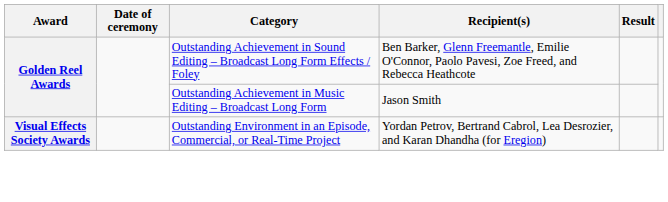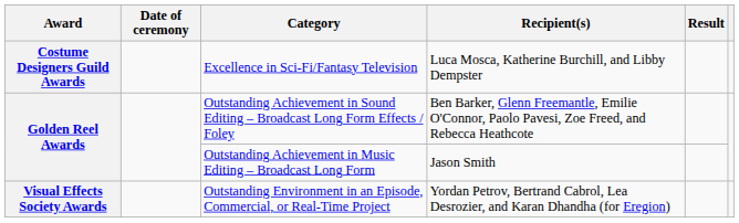 <table class="wikitable sortable plainrowheaders">
 <tr>
 <th scope="col">Award</th>
 <th scope="col">Date of ceremony</th>
 <th scope="col">Category</th>
 <th scope="col">Recipient(s)</th>
 <th scope="col">Result</th>
 <th scope="col" class="unsortable"></th>
+</tr>
+<tr>
+<th scope="row" style="text-align:center;"><a href='#'>Costume Designers Guild Awards</a></th>
+<td><a href='#'></a></td>
+<td><a href='#'>Excellence in Sci-Fi/Fantasy Television</a></td>
+<td>Luca Mosca, Katherine Burchill, and Libby Dempster</td>
+<td></td>
+<td style="text-align:center"></td>
 </tr>
 <tr>
 <th scope="row" rowspan="2" style="text-align:center;"><a href='#'>Golden Reel Awards</a></th>
 <td rowspan="2"><a href='#'></a></td>
 <td><a href='#'>Outstanding Achievement in Sound Editing – Broadcast Long Form Effects / Foley</a></td>
 <td>Ben Barker, <a href='#'>Glenn Freemantle</a>, Emilie O'Connor, Paolo Pavesi, Zoe Freed, and Rebecca Heathcote</td>
 <td></td>
 <td rowspan="2" style="text-align:center"></td>
 </tr>
 <tr>
 <td><a href='#'>Outstanding Achievement in Music Editing – Broadcast Long Form</a></td>
 <td>Jason Smith</td>
 <td></td>
 </tr>
 <tr>
 <th scope="row" style="text-align:center;"><a href='#'>Visual Effects Society Awards</a></th>
 <td><a href='#'></a></td>
 <td><a href='#'>Outstanding Environment in an Episode, Commercial, or Real-Time Project</a></td>
 <td>Yordan Petrov, Bertrand Cabrol, Lea Desrozier, and Karan Dhandha (for <a href='#'>Eregion</a>)</td>
 <td></td>
 <td style="text-align:center"></td>
 </tr>
 </table>
